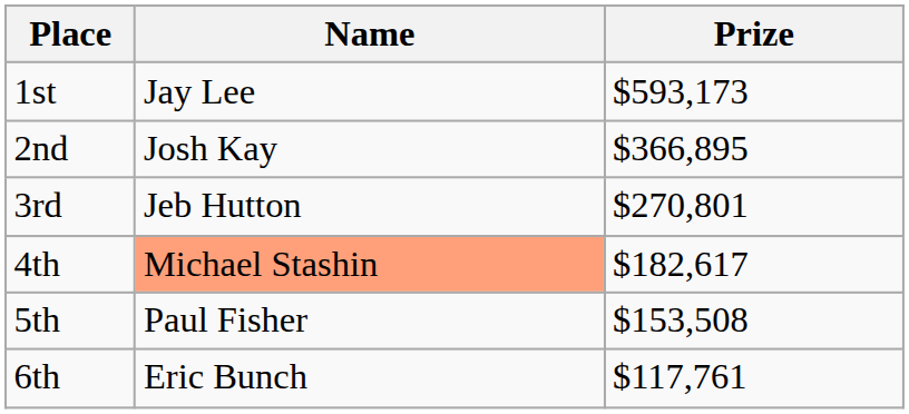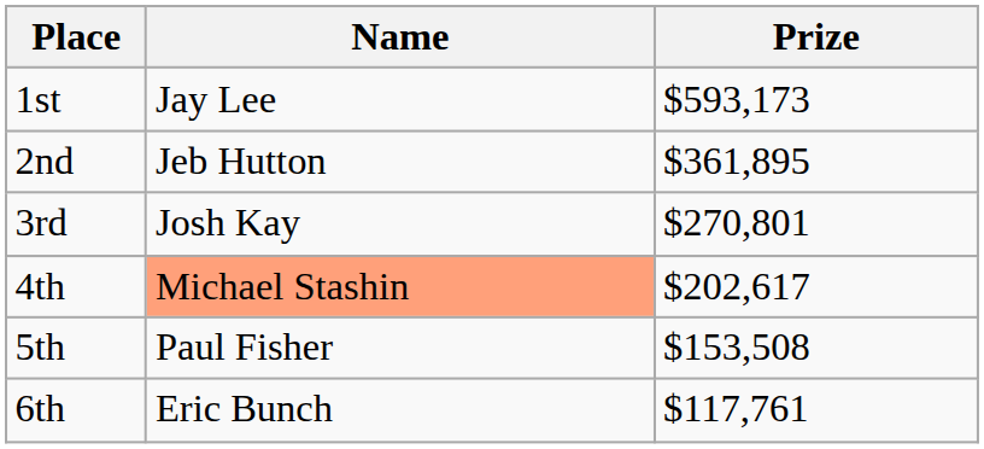 <table class="wikitable">
 <tr>
 <th style="width:50px;">Place</th>
 <th style="width:200px;">Name</th>
 <th style="width:125px;">Prize</th>
 </tr>
 <tr>
 <td>1st</td>
 <td> Jay Lee</td>
 <td>$593,173</td>
 </tr>
 <tr>
 <td>2nd</td>
-<td> Josh Kay</td>
-<td>$366,895</td>
+<td> Jeb Hutton</td>
+<td>$361,895</td>
 </tr>
 <tr>
 <td>3rd</td>
-<td> Jeb Hutton</td>
+<td> Josh Kay</td>
 <td>$270,801</td>
 </tr>
 <tr>
 <td>4th</td>
 <td style="background: lightsalmon;"> Michael Stashin</td>
-<td>$182,617</td>
+<td>$202,617</td>
 </tr>
 <tr>
 <td>5th</td>
 <td> Paul Fisher</td>
 <td>$153,508</td>
 </tr>
 <tr>
 <td>6th</td>
 <td> Eric Bunch</td>
 <td>$117,761</td>
 </tr>
 </table>
